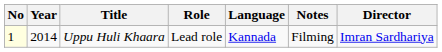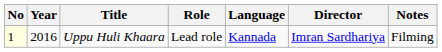 <table class="wikitable sortable">
 <tr>
 <th>No</th>
 <th>Year</th>
 <th>Title</th>
 <th>Role</th>
 <th>Language</th>
+<th>Director</th>
 <th>Notes</th>
-<th>Director</th>
 </tr>
 <tr>
 <td style="background: lightyellow;">1</td>
-<td>2014</td>
+<td>2016</td>
 <td><em>Uppu Huli Khaara</em></td>
 <td>Lead role</td>
 <td><a href='#'>Kannada</a></td>
+<td><a href='#'>Imran Sardhariya</a></td>
 <td>Filming</td>
-<td><a href='#'>Imran Sardhariya</a></td>
 </tr>
 </table>
